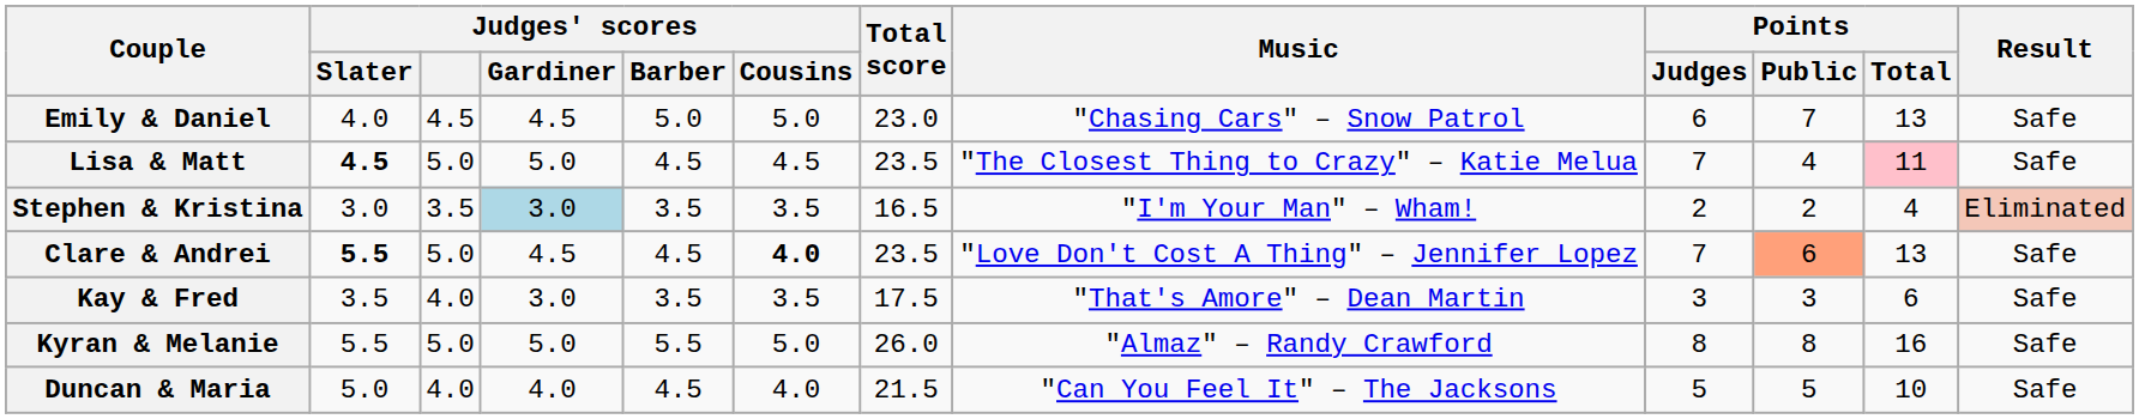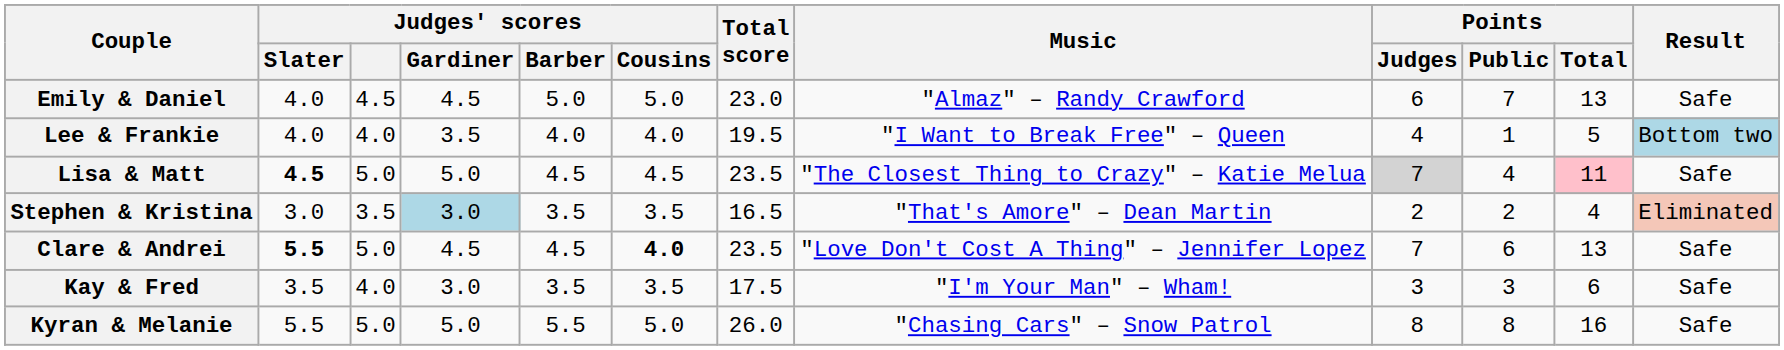 <table class="wikitable sortable" style="text-align:center; font-size:90%">
 <tr>
 <th scope="col" rowspan=2>Couple</th>
 <th scope="col" colspan=5 class="unsortable">Judges' scores</th>
 <th scope="col" rowspan=2>Total<br>score</th>
 <th scope="col" rowspan=2 class="unsortable">Music</th>
 <th scope="col" colspan=3>Points</th>
 <th scope="col" rowspan=2 class="unsortable">Result</th>
 </tr>
 <tr>
 <th class="unsortable">Slater</th>
 <th class="unsortable"></th>
 <th class="unsortable">Gardiner</th>
 <th class="unsortable">Barber</th>
 <th class="unsortable">Cousins</th>
 <th class="unsortable">Judges</th>
 <th class="unsortable">Public</th>
 <th>Total</th>
 </tr>
 <tr>
 <th scope="row">Emily & Daniel</th>
 <td>4.0</td>
 <td>4.5</td>
 <td>4.5</td>
 <td>5.0</td>
 <td>5.0</td>
 <td>23.0</td>
-<td>"<a href='#'>Chasing Cars</a>" – <a href='#'>Snow Patrol</a></td>
+<td>"<a href='#'>Almaz</a>" – <a href='#'>Randy Crawford</a></td>
 <td>6</td>
 <td>7</td>
 <td>13</td>
 <td>Safe</td>
+</tr>
+<tr>
+<th scope="row">Lee & Frankie</th>
+<td>4.0</td>
+<td>4.0</td>
+<td>3.5</td>
+<td>4.0</td>
+<td>4.0</td>
+<td>19.5</td>
+<td>"<a href='#'>I Want to Break Free</a>" – <a href='#'>Queen</a></td>
+<td>4</td>
+<td>1</td>
+<td>5</td>
+<td bgcolor=lightblue>Bottom two</td>
 </tr>
 <tr>
 <th scope="row">Lisa & Matt</th>
 <td><strong>4.5</strong></td>
 <td>5.0</td>
 <td>5.0</td>
 <td>4.5</td>
 <td>4.5</td>
 <td>23.5</td>
 <td>"<a href='#'>The Closest Thing to Crazy</a>" – <a href='#'>Katie Melua</a></td>
-<td>7</td>
+<td style="background: lightgrey;">7</td>
 <td>4</td>
 <td style="background: pink;">11</td>
 <td>Safe</td>
 </tr>
 <tr>
 <th scope="row">Stephen & Kristina</th>
 <td>3.0</td>
 <td>3.5</td>
 <td style="background: lightblue;">3.0</td>
 <td>3.5</td>
 <td>3.5</td>
 <td>16.5</td>
-<td>"<a href='#'>I'm Your Man</a>" – <a href='#'>Wham!</a></td>
+<td>"<a href='#'>That's Amore</a>" – <a href='#'>Dean Martin</a></td>
 <td>2</td>
 <td>2</td>
 <td>4</td>
 <td bgcolor="f4c7b8">Eliminated</td>
 </tr>
 <tr>
 <th scope="row">Clare & Andrei</th>
 <td><strong>5.5</strong></td>
 <td>5.0</td>
 <td>4.5</td>
 <td>4.5</td>
 <td><strong>4.0</strong></td>
 <td>23.5</td>
 <td>"<a href='#'>Love Don't Cost A Thing</a>" – <a href='#'>Jennifer Lopez</a></td>
 <td>7</td>
-<td style="background: lightsalmon;">6</td>
+<td>6</td>
 <td>13</td>
 <td>Safe</td>
 </tr>
 <tr>
 <th scope="row">Kay & Fred</th>
 <td>3.5</td>
 <td>4.0</td>
 <td>3.0</td>
 <td>3.5</td>
 <td>3.5</td>
 <td>17.5</td>
-<td>"<a href='#'>That's Amore</a>" – <a href='#'>Dean Martin</a></td>
+<td>"<a href='#'>I'm Your Man</a>" – <a href='#'>Wham!</a></td>
 <td>3</td>
 <td>3</td>
 <td>6</td>
 <td>Safe</td>
 </tr>
 <tr>
 <th scope="row">Kyran & Melanie</th>
 <td>5.5</td>
 <td>5.0</td>
 <td>5.0</td>
 <td>5.5</td>
 <td>5.0</td>
 <td>26.0</td>
-<td>"<a href='#'>Almaz</a>" – <a href='#'>Randy Crawford</a></td>
+<td>"<a href='#'>Chasing Cars</a>" – <a href='#'>Snow Patrol</a></td>
 <td>8</td>
 <td>8</td>
 <td>16</td>
 <td>Safe</td>
 </tr>
-<tr>
-<th scope="row">Duncan & Maria</th>
-<td>5.0</td>
-<td>4.0</td>
-<td>4.0</td>
-<td>4.5</td>
-<td>4.0</td>
-<td>21.5</td>
-<td>"<a href='#'>Can You Feel It</a>" – <a href='#'>The Jacksons</a></td>
-<td>5</td>
-<td>5</td>
-<td>10</td>
-<td>Safe</td>
-</tr>
 </table>
